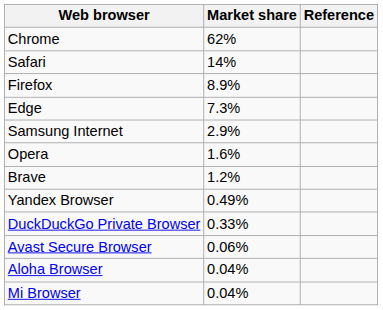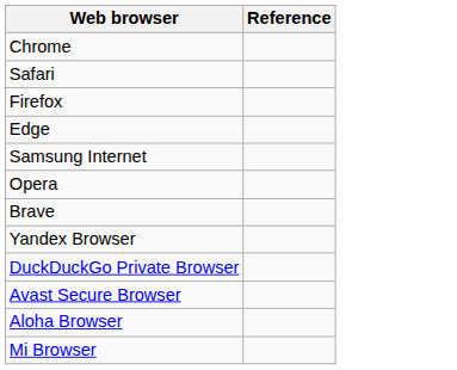 <table class="wikitable sortable">
 <tr>
 <th>Web browser</th>
-<th>Market share</th>
 <th>Reference</th>
 </tr>
 <tr>
 <td>Chrome</td>
-<td>62%</td>
 <td></td>
 </tr>
 <tr>
 <td>Safari</td>
-<td>14%</td>
 <td></td>
 </tr>
 <tr>
 <td>Firefox</td>
-<td>8.9%</td>
 <td></td>
 </tr>
 <tr>
 <td>Edge</td>
-<td>7.3%</td>
 <td></td>
 </tr>
 <tr>
 <td>Samsung Internet</td>
-<td>2.9%</td>
 <td></td>
 </tr>
 <tr>
 <td>Opera</td>
-<td>1.6%</td>
 <td></td>
 </tr>
 <tr>
 <td>Brave</td>
-<td>1.2%</td>
 <td></td>
 </tr>
 <tr>
 <td>Yandex Browser</td>
-<td>0.49%</td>
 <td></td>
 </tr>
 <tr>
 <td><a href='#'>DuckDuckGo Private Browser</a></td>
-<td>0.33%</td>
 <td></td>
 </tr>
 <tr>
 <td><a href='#'>Avast Secure Browser</a></td>
-<td>0.06%</td>
 <td></td>
 </tr>
 <tr>
 <td><a href='#'>Aloha Browser</a></td>
-<td>0.04%</td>
 <td></td>
 </tr>
 <tr>
 <td><a href='#'>Mi Browser</a></td>
-<td>0.04%</td>
 <td></td>
 </tr>
 </table>
